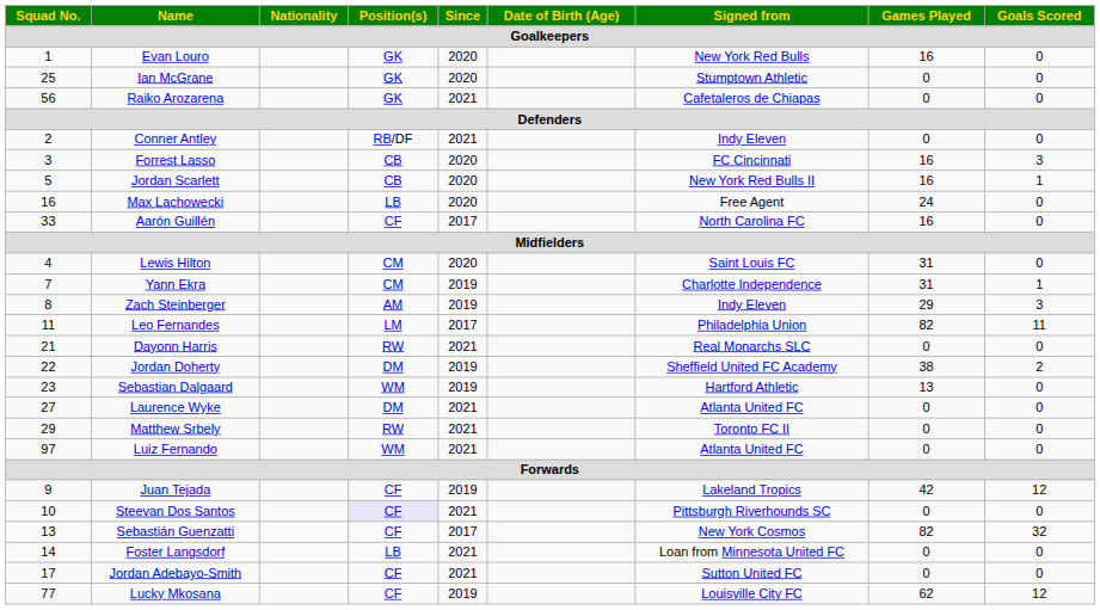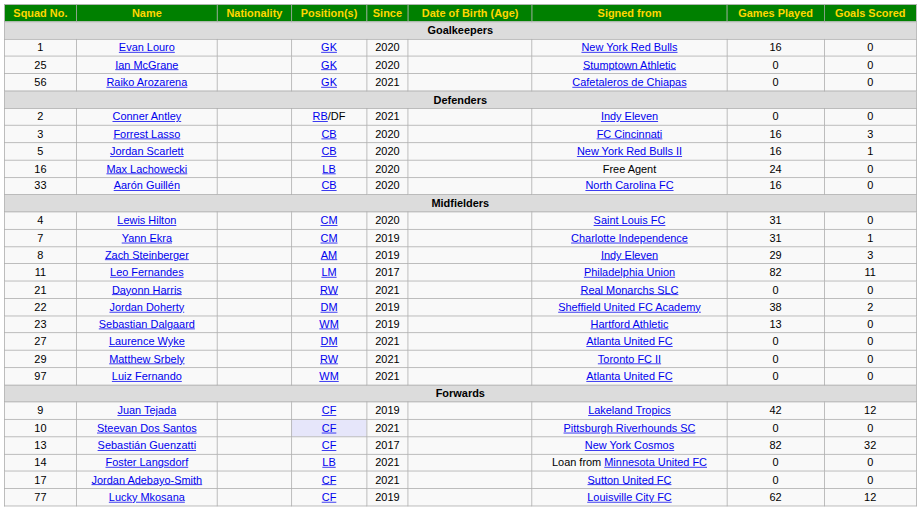 <table class="wikitable" style="text-align:center; font-size:90%; width:95%;">
 <tr>
 <th style="background:green; color:gold;  border:1px solid #gold; text-align:center;">Squad No.</th>
 <th style="background:green; color:gold;  border:1px solid #gold; text-align:center;">Name</th>
 <th style="background:green; color:gold;  border:1px solid #gold; text-align:center;">Nationality</th>
 <th style="background:green; color:gold;  border:1px solid #gold; text-align:center;">Position(s)</th>
 <th style="background:green; color:gold;  border:1px solid #gold; text-align:center;">Since</th>
 <th style="background:green; color:gold;  border:1px solid #gold; text-align:center;">Date of Birth (Age)</th>
 <th style="background:green; color:gold;  border:1px solid #gold; text-align:center;">Signed from</th>
 <th style="background:green; color:gold;  border:1px solid #gold; text-align:center;">Games Played</th>
 <th style="background:green; color:gold;  border:1px solid #gold; text-align:center;">Goals Scored</th>
 </tr>
 <tr>
 <th colspan="9" style="background:#dcdcdc; text-align:center;">Goalkeepers</th>
 </tr>
 <tr>
 <td>1</td>
 <td><a href='#'>Evan Louro</a></td>
 <td></td>
 <td><a href='#'>GK</a></td>
 <td>2020</td>
 <td></td>
 <td><a href='#'>New York Red Bulls</a></td>
 <td>16</td>
 <td>0</td>
 </tr>
 <tr>
 <td>25</td>
 <td><a href='#'>Ian McGrane</a></td>
 <td></td>
 <td><a href='#'>GK</a></td>
 <td>2020</td>
 <td></td>
 <td><a href='#'>Stumptown Athletic</a></td>
 <td>0</td>
 <td>0</td>
 </tr>
 <tr>
 <td>56</td>
 <td><a href='#'>Raiko Arozarena</a></td>
 <td></td>
 <td><a href='#'>GK</a></td>
 <td>2021</td>
 <td></td>
 <td><a href='#'>Cafetaleros de Chiapas</a></td>
 <td>0</td>
 <td>0</td>
 </tr>
 <tr>
 <th colspan="9" style="background:#dcdcdc; text-align:center;">Defenders</th>
 </tr>
 <tr>
 <td>2</td>
 <td><a href='#'>Conner Antley</a></td>
 <td></td>
 <td><a href='#'>RB</a>/DF</td>
 <td>2021</td>
 <td></td>
 <td><a href='#'>Indy Eleven</a></td>
 <td>0</td>
 <td>0</td>
 </tr>
 <tr>
 <td>3</td>
 <td><a href='#'>Forrest Lasso</a></td>
 <td></td>
 <td><a href='#'>CB</a></td>
 <td>2020</td>
 <td></td>
 <td><a href='#'>FC Cincinnati</a></td>
 <td>16</td>
 <td>3</td>
 </tr>
 <tr>
 <td>5</td>
 <td><a href='#'>Jordan Scarlett</a></td>
 <td></td>
 <td><a href='#'>CB</a></td>
 <td>2020</td>
 <td></td>
 <td><a href='#'>New York Red Bulls II</a></td>
 <td>16</td>
 <td>1</td>
 </tr>
 <tr>
 <td>16</td>
 <td><a href='#'>Max Lachowecki</a></td>
 <td></td>
 <td><a href='#'>LB</a></td>
 <td>2020</td>
 <td></td>
 <td>Free Agent</td>
 <td>24</td>
 <td>0</td>
 </tr>
 <tr>
 <td>33</td>
 <td><a href='#'>Aarón Guillén</a></td>
 <td></td>
-<td><a href='#'>CF</a></td>
-<td>2017</td>
+<td><a href='#'>CB</a></td>
+<td>2020</td>
 <td></td>
 <td><a href='#'>North Carolina FC</a></td>
 <td>16</td>
 <td>0</td>
 </tr>
 <tr>
 <th colspan="9" style="background:#dcdcdc; text-align:center;">Midfielders</th>
 </tr>
 <tr>
 <td>4</td>
 <td><a href='#'>Lewis Hilton</a></td>
 <td></td>
 <td><a href='#'>CM</a></td>
 <td>2020</td>
 <td></td>
 <td><a href='#'>Saint Louis FC</a></td>
 <td>31</td>
 <td>0</td>
 </tr>
 <tr>
 <td>7</td>
 <td><a href='#'>Yann Ekra</a></td>
 <td></td>
 <td><a href='#'>CM</a></td>
 <td>2019</td>
 <td></td>
 <td><a href='#'>Charlotte Independence</a></td>
 <td>31</td>
 <td>1</td>
 </tr>
 <tr>
 <td>8</td>
 <td><a href='#'>Zach Steinberger</a></td>
 <td></td>
 <td><a href='#'>AM</a></td>
 <td>2019</td>
 <td></td>
 <td><a href='#'>Indy Eleven</a></td>
 <td>29</td>
 <td>3</td>
 </tr>
 <tr>
 <td>11</td>
 <td><a href='#'>Leo Fernandes</a></td>
 <td></td>
 <td><a href='#'>LM</a></td>
 <td>2017</td>
 <td></td>
 <td><a href='#'>Philadelphia Union</a></td>
 <td>82</td>
 <td>11</td>
 </tr>
 <tr>
 <td>21</td>
 <td><a href='#'>Dayonn Harris</a></td>
 <td></td>
 <td><a href='#'>RW</a></td>
 <td>2021</td>
 <td></td>
 <td><a href='#'>Real Monarchs SLC</a></td>
 <td>0</td>
 <td>0</td>
 </tr>
 <tr>
 <td>22</td>
 <td><a href='#'>Jordan Doherty</a></td>
 <td></td>
 <td><a href='#'>DM</a></td>
 <td>2019</td>
 <td></td>
 <td><a href='#'>Sheffield United FC Academy</a></td>
 <td>38</td>
 <td>2</td>
 </tr>
 <tr>
 <td>23</td>
 <td><a href='#'>Sebastian Dalgaard</a></td>
 <td></td>
 <td><a href='#'>WM</a></td>
 <td>2019</td>
 <td></td>
 <td><a href='#'>Hartford Athletic</a></td>
 <td>13</td>
 <td>0</td>
 </tr>
 <tr>
 <td>27</td>
 <td><a href='#'>Laurence Wyke</a></td>
 <td></td>
 <td><a href='#'>DM</a></td>
 <td>2021</td>
 <td></td>
 <td><a href='#'>Atlanta United FC</a></td>
 <td>0</td>
 <td>0</td>
 </tr>
 <tr>
 <td>29</td>
 <td><a href='#'>Matthew Srbely</a></td>
 <td></td>
 <td><a href='#'>RW</a></td>
 <td>2021</td>
 <td></td>
 <td><a href='#'>Toronto FC II</a></td>
 <td>0</td>
 <td>0</td>
 </tr>
 <tr>
 <td>97</td>
 <td><a href='#'>Luiz Fernando</a></td>
 <td></td>
 <td><a href='#'>WM</a></td>
 <td>2021</td>
 <td></td>
 <td><a href='#'>Atlanta United FC</a></td>
 <td>0</td>
 <td>0</td>
 </tr>
 <tr>
 <th colspan="9" style="background:#dcdcdc; text-align:center;">Forwards</th>
 </tr>
 <tr>
 <td>9</td>
 <td><a href='#'>Juan Tejada</a></td>
 <td></td>
 <td><a href='#'>CF</a></td>
 <td>2019</td>
 <td></td>
 <td><a href='#'>Lakeland Tropics</a></td>
 <td>42</td>
 <td>12</td>
 </tr>
 <tr>
 <td>10</td>
 <td><a href='#'>Steevan Dos Santos</a></td>
 <td></td>
 <td style="background: lavender;"><a href='#'>CF</a></td>
 <td>2021</td>
 <td></td>
 <td><a href='#'>Pittsburgh Riverhounds SC</a></td>
 <td>0</td>
 <td>0</td>
 </tr>
 <tr>
 <td>13</td>
 <td><a href='#'>Sebastián Guenzatti</a></td>
 <td></td>
 <td><a href='#'>CF</a></td>
 <td>2017</td>
 <td></td>
 <td><a href='#'>New York Cosmos</a></td>
 <td>82</td>
 <td>32</td>
 </tr>
 <tr>
 <td>14</td>
 <td><a href='#'>Foster Langsdorf</a></td>
 <td></td>
 <td><a href='#'>LB</a></td>
 <td>2021</td>
 <td></td>
 <td>Loan from <a href='#'>Minnesota United FC</a></td>
 <td>0</td>
 <td>0</td>
 </tr>
 <tr>
 <td>17</td>
 <td><a href='#'>Jordan Adebayo-Smith</a></td>
 <td></td>
 <td><a href='#'>CF</a></td>
 <td>2021</td>
 <td></td>
 <td><a href='#'>Sutton United FC</a></td>
 <td>0</td>
 <td>0</td>
 </tr>
 <tr>
 <td>77</td>
 <td><a href='#'>Lucky Mkosana</a></td>
 <td></td>
 <td><a href='#'>CF</a></td>
 <td>2019</td>
 <td></td>
 <td><a href='#'>Louisville City FC</a></td>
 <td>62</td>
 <td>12</td>
 </tr>
 </table>
